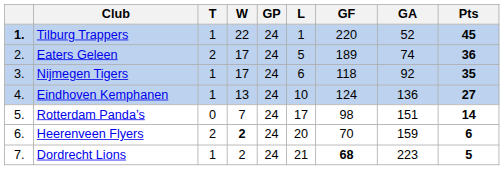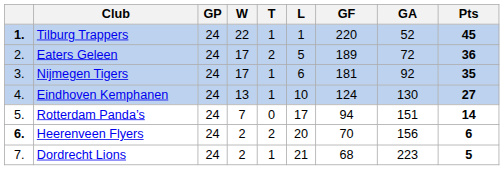 <table class="wikitable">
 <tr>
 <th width="30"></th>
 <th width="200">Club</th>
+<th width="30">GP</th>
+<th width="30">W</th>
 <th width="30">T</th>
-<th width="30">W</th>
-<th width="30">GP</th>
 <th width="30">L</th>
 <th width="70">GF</th>
 <th width="70">GA</th>
 <th width="70">Pts</th>
 </tr>
 <tr bgcolor="#BCD2EE" align="center">
 <td><strong>1.</strong></td>
 <td align="left"><a href='#'>Tilburg Trappers</a></td>
+<td>24</td>
+<td>22</td>
 <td>1</td>
-<td>22</td>
-<td>24</td>
 <td>1</td>
 <td>220</td>
 <td>52</td>
 <td><strong>45</strong></td>
 </tr>
 <tr bgcolor="#BCD2EE" align="center">
 <td>2.</td>
 <td align="left"><a href='#'>Eaters Geleen</a></td>
+<td>24</td>
+<td>17</td>
 <td>2</td>
-<td>17</td>
-<td>24</td>
 <td>5</td>
 <td>189</td>
-<td>74</td>
+<td>72</td>
 <td><strong>36</strong></td>
 </tr>
 <tr bgcolor="#BCD2EE" align="center">
 <td>3.</td>
 <td align="left"><a href='#'>Nijmegen Tigers</a></td>
+<td>24</td>
+<td>17</td>
 <td>1</td>
-<td>17</td>
-<td>24</td>
 <td>6</td>
-<td>118</td>
+<td>181</td>
 <td>92</td>
 <td><strong>35</strong></td>
 </tr>
 <tr bgcolor="#BCD2EE" align="center">
 <td>4.</td>
 <td align="left"><a href='#'>Eindhoven Kemphanen</a></td>
+<td>24</td>
+<td>13</td>
 <td>1</td>
-<td>13</td>
-<td>24</td>
 <td>10</td>
 <td>124</td>
-<td>136</td>
+<td>130</td>
 <td><strong>27</strong></td>
 </tr>
 <tr bgcolor="#FFFFFF" align="center">
 <td>5.</td>
 <td align="left"><a href='#'>Rotterdam Panda’s</a></td>
+<td>24</td>
+<td>7</td>
 <td>0</td>
-<td>7</td>
-<td>24</td>
 <td>17</td>
-<td>98</td>
+<td>94</td>
 <td>151</td>
 <td><strong>14</strong></td>
 </tr>
 <tr bgcolor="#FFFFFF" align="center">
-<td>6.</td>
+<td><strong>6.</strong></td>
 <td align="left"><a href='#'>Heerenveen Flyers</a></td>
+<td>24</td>
 <td>2</td>
-<td><strong>2</strong></td>
-<td>24</td>
+<td>2</td>
 <td>20</td>
 <td>70</td>
-<td>159</td>
+<td>156</td>
 <td><strong>6</strong></td>
 </tr>
 <tr bgcolor="#FFFFFF" align="center">
 <td>7.</td>
 <td align="left"><a href='#'>Dordrecht Lions</a></td>
+<td>24</td>
+<td>2</td>
 <td>1</td>
-<td>2</td>
-<td>24</td>
 <td>21</td>
-<td><strong>68</strong></td>
+<td>68</td>
 <td>223</td>
 <td><strong>5</strong></td>
 </tr>
 </table>
